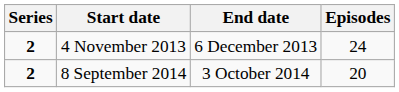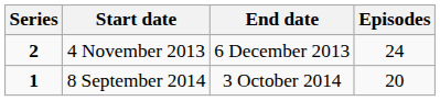 <table class="wikitable" style="text-align:center;">
 <tr>
 <th>Series</th>
 <th>Start date</th>
 <th>End date</th>
 <th>Episodes</th>
 </tr>
 <tr>
 <td><strong>2</strong></td>
 <td>4 November 2013</td>
 <td>6 December 2013</td>
 <td>24</td>
 </tr>
 <tr>
-<td><strong>2</strong></td>
+<td><strong>1</strong></td>
 <td>8 September 2014</td>
 <td>3 October 2014</td>
 <td>20</td>
 </tr>
 </table>
